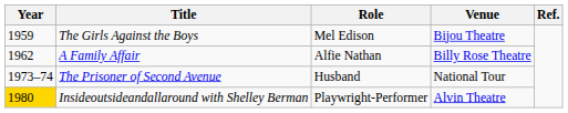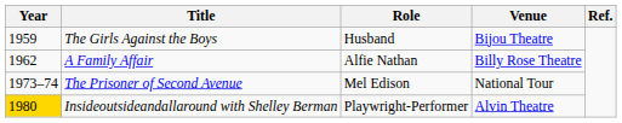 <table class="wikitable">
 <tr>
 <th>Year</th>
 <th scope="col">Title</th>
 <th>Role</th>
 <th class="unsortable">Venue</th>
 <th>Ref.</th>
 </tr>
 <tr>
 <td>1959</td>
 <td><em>The Girls Against the Boys</em></td>
-<td>Mel Edison</td>
+<td>Husband</td>
 <td><a href='#'>Bijou Theatre</a></td>
 <td align="center" rowspan="4"></td>
 </tr>
 <tr>
 <td>1962</td>
 <td><em><a href='#'>A Family Affair</a></em></td>
 <td>Alfie Nathan</td>
 <td><a href='#'>Billy Rose Theatre</a></td>
 </tr>
 <tr>
 <td>1973–74</td>
 <td><em><a href='#'>The Prisoner of Second Avenue</a></em></td>
-<td>Husband</td>
+<td>Mel Edison</td>
 <td>National Tour</td>
 </tr>
 <tr>
 <td style="background: gold;">1980</td>
 <td><em>Insideoutsideandallaround with Shelley Berman</em></td>
 <td>Playwright-Performer</td>
 <td><a href='#'>Alvin Theatre</a></td>
 </tr>
 </table>
